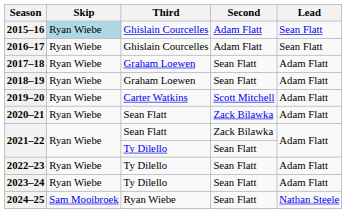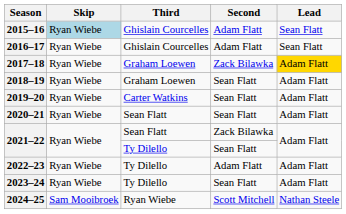 <table class="wikitable">
 <tr>
 <th scope="col">Season</th>
 <th scope="col">Skip</th>
 <th scope="col">Third</th>
 <th scope="col">Second</th>
 <th scope="col">Lead</th>
 </tr>
 <tr>
 <th scope="row">2015–16</th>
 <td style="background: lightblue;">Ryan Wiebe</td>
 <td><a href='#'>Ghislain Courcelles</a></td>
 <td><a href='#'>Adam Flatt</a></td>
 <td><a href='#'>Sean Flatt</a></td>
 </tr>
 <tr>
 <th scope="row">2016–17</th>
 <td>Ryan Wiebe</td>
 <td>Ghislain Courcelles</td>
 <td>Adam Flatt</td>
 <td>Sean Flatt</td>
 </tr>
 <tr>
 <th scope="row">2017–18</th>
 <td>Ryan Wiebe</td>
 <td><a href='#'>Graham Loewen</a></td>
-<td>Sean Flatt</td>
-<td>Adam Flatt</td>
+<td><a href='#'>Zack Bilawka</a></td>
+<td style="background: gold;">Adam Flatt</td>
 </tr>
 <tr>
 <th scope="row">2018–19</th>
 <td>Ryan Wiebe</td>
 <td>Graham Loewen</td>
 <td>Sean Flatt</td>
 <td>Adam Flatt</td>
 </tr>
 <tr>
 <th scope="row">2019–20</th>
 <td>Ryan Wiebe</td>
 <td><a href='#'>Carter Watkins</a></td>
-<td><a href='#'>Scott Mitchell</a></td>
+<td>Sean Flatt</td>
 <td>Adam Flatt</td>
 </tr>
 <tr>
 <th scope="row">2020–21</th>
 <td>Ryan Wiebe</td>
 <td>Sean Flatt</td>
-<td><a href='#'>Zack Bilawka</a></td>
+<td>Sean Flatt</td>
 <td>Adam Flatt</td>
 </tr>
 <tr>
 <th scope="row" rowspan=2>2021–22</th>
 <td rowspan=2>Ryan Wiebe</td>
 <td>Sean Flatt</td>
 <td>Zack Bilawka</td>
 <td rowspan=2>Adam Flatt</td>
 </tr>
 <tr>
 <td><a href='#'>Ty Dilello</a></td>
 <td>Sean Flatt</td>
 </tr>
 <tr>
 <th scope="row">2022–23</th>
 <td>Ryan Wiebe</td>
 <td>Ty Dilello</td>
-<td>Sean Flatt</td>
+<td>Adam Flatt</td>
 <td>Adam Flatt</td>
 </tr>
 <tr>
 <th scope="row">2023–24</th>
 <td>Ryan Wiebe</td>
 <td>Ty Dilello</td>
 <td>Sean Flatt</td>
 <td>Adam Flatt</td>
 </tr>
 <tr>
 <th scope="row">2024–25</th>
 <td><a href='#'>Sam Mooibroek</a></td>
 <td>Ryan Wiebe</td>
-<td>Sean Flatt</td>
+<td><a href='#'>Scott Mitchell</a></td>
 <td><a href='#'>Nathan Steele</a></td>
 </tr>
 </table>
